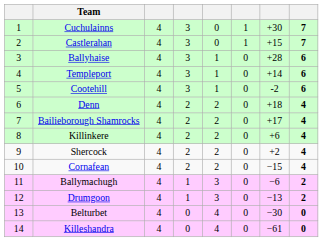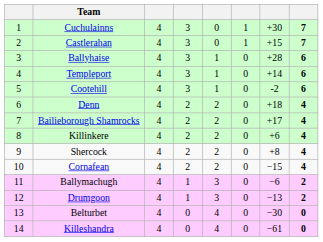 <table class="wikitable" style="text-align:center">
 <tr>
 <th width="40"></th>
 <th style="width:175px;">Team</th>
 <th width="40"></th>
 <th width="40"></th>
 <th width="40"></th>
 <th width="40"></th>
 <th width="40"></th>
 <th width="40"></th>
 </tr>
 <tr style="background:#cfc;">
 <td>1</td>
 <td><a href='#'>Cuchulainns</a></td>
 <td>4</td>
 <td>3</td>
 <td>0</td>
 <td>1</td>
 <td>+30</td>
 <td><strong>7</strong></td>
 </tr>
 <tr style="background:#cfc;">
 <td>2</td>
 <td><a href='#'>Castlerahan</a></td>
 <td>4</td>
 <td>3</td>
 <td>0</td>
 <td>1</td>
 <td>+15</td>
 <td><strong>7</strong></td>
 </tr>
 <tr style="background:#cfc;">
 <td>3</td>
 <td><a href='#'>Ballyhaise</a></td>
 <td>4</td>
 <td>3</td>
 <td>1</td>
 <td>0</td>
 <td>+28</td>
 <td><strong>6</strong></td>
 </tr>
 <tr style="background:#cfc;">
 <td>4</td>
 <td><a href='#'>Templeport</a></td>
 <td>4</td>
 <td>3</td>
 <td>1</td>
 <td>0</td>
 <td>+14</td>
 <td><strong>6</strong></td>
 </tr>
 <tr style="background:#cfc;">
 <td>5</td>
 <td><a href='#'>Cootehill</a></td>
 <td>4</td>
 <td>3</td>
 <td>1</td>
 <td>0</td>
 <td>-2</td>
 <td><strong>6</strong></td>
 </tr>
 <tr style="background:#cfc;">
 <td>6</td>
 <td><a href='#'>Denn</a></td>
 <td>4</td>
 <td>2</td>
 <td>2</td>
 <td>0</td>
 <td>+18</td>
 <td><strong>4</strong></td>
 </tr>
 <tr style="background:#cfc;">
 <td>7</td>
 <td><a href='#'>Bailieborough Shamrocks</a></td>
 <td>4</td>
 <td>2</td>
 <td>2</td>
 <td>0</td>
 <td>+17</td>
 <td><strong>4</strong></td>
 </tr>
 <tr style="background:#cfc;">
 <td>8</td>
 <td>Killinkere</td>
 <td>4</td>
 <td>2</td>
 <td>2</td>
 <td>0</td>
 <td>+6</td>
 <td><strong>4</strong></td>
 </tr>
 <tr>
 <td>9</td>
 <td>Shercock</td>
 <td>4</td>
 <td>2</td>
 <td>2</td>
 <td>0</td>
-<td>+2</td>
+<td>+8</td>
 <td><strong>4</strong></td>
 </tr>
 <tr>
 <td>10</td>
 <td><a href='#'>Cornafean</a></td>
 <td>4</td>
 <td>2</td>
 <td>2</td>
 <td>0</td>
 <td>−15</td>
 <td><strong>4</strong></td>
 </tr>
 <tr style="background:#fcf;">
 <td>11</td>
 <td>Ballymachugh</td>
 <td>4</td>
 <td>1</td>
 <td>3</td>
 <td>0</td>
 <td>−6</td>
 <td><strong>2</strong></td>
 </tr>
 <tr style="background:#fcf;">
 <td>12</td>
 <td><a href='#'>Drumgoon</a></td>
 <td>4</td>
 <td>1</td>
 <td>3</td>
 <td>0</td>
 <td>−13</td>
 <td><strong>2</strong></td>
 </tr>
 <tr style="background:#fcf;">
 <td>13</td>
 <td>Belturbet</td>
 <td>4</td>
 <td>0</td>
 <td>4</td>
 <td>0</td>
 <td>−30</td>
 <td><strong>0</strong></td>
 </tr>
 <tr style="background:#fcf;">
 <td>14</td>
 <td><a href='#'>Killeshandra</a></td>
 <td>4</td>
 <td>0</td>
 <td>4</td>
 <td>0</td>
 <td>−61</td>
 <td><strong>0</strong></td>
 </tr>
 </table>
